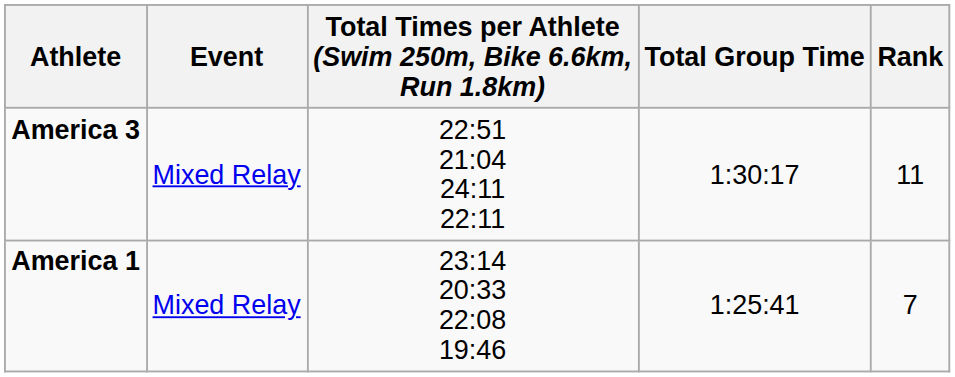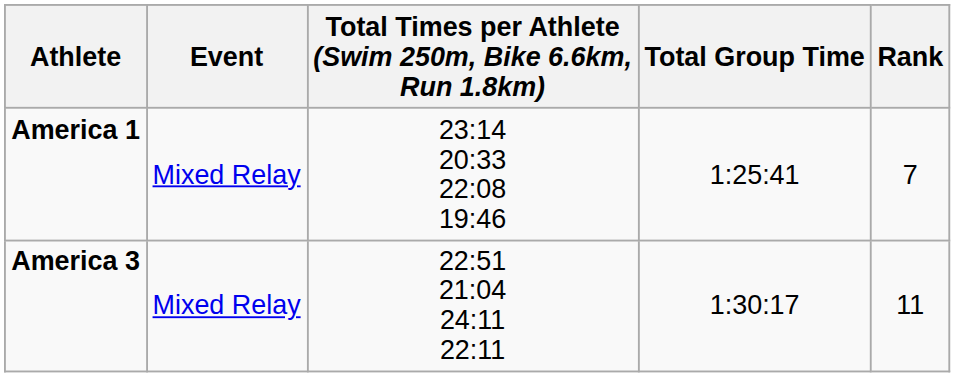 <table class="wikitable" style="font-size:90%;">
 <tr>
 <th>Athlete</th>
 <th>Event</th>
 <th>Total Times per Athlete <br> <em>(Swim 250m, Bike 6.6km, <br> Run 1.8km)</em></th>
 <th>Total Group Time</th>
 <th>Rank</th>
 </tr>
 <tr align=center>
+<td align=left><strong>America 1</strong><br><br><br><br></td>
+<td align=left><a href='#'>Mixed Relay</a></td>
+<td>23:14<br>20:33<br>22:08<br>19:46</td>
+<td>1:25:41</td>
+<td>7</td>
+</tr>
+<tr align=center>
 <td align=left><strong>America 3</strong><br><br><br><br></td>
 <td align=left><a href='#'>Mixed Relay</a></td>
 <td valign=bottom>22:51<br>21:04<br>24:11<br>22:11</td>
 <td>1:30:17</td>
 <td>11</td>
 </tr>
-<tr align=center>
-<td align=left><strong>America 1</strong><br><br><br><br></td>
-<td align=left><a href='#'>Mixed Relay</a></td>
-<td>23:14<br>20:33<br>22:08<br>19:46</td>
-<td>1:25:41</td>
-<td>7</td>
-</tr>
 </table>
